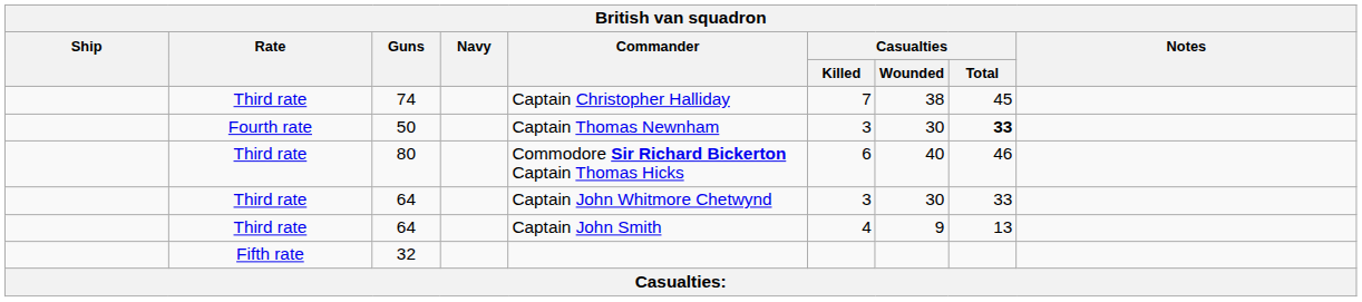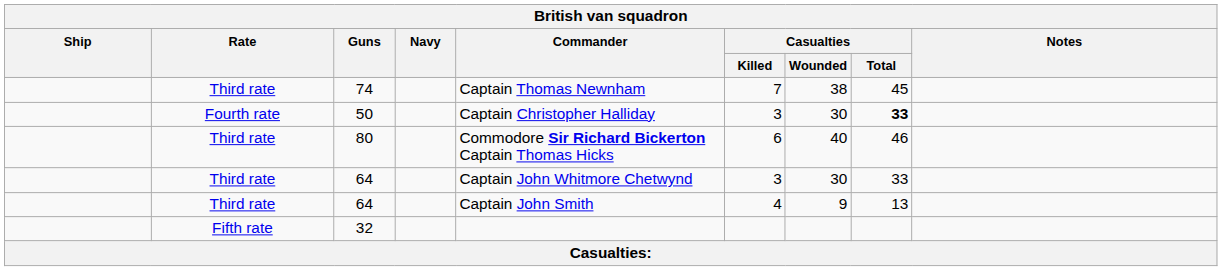 <table class="wikitable" border="1" style="width:100%;">
 <tr style="vertical-align:top;">
 <th colspan="11" bgcolor="white">British van squadron</th>
 </tr>
 <tr valign="top"|- style="vertical-align:top;">
 <th width=12%; align= center rowspan=2><small> Ship </small></th>
 <th width=15%; align= center rowspan=2><small> Rate </small></th>
 <th width=5%; align= center rowspan=2><small> Guns </small></th>
 <th width=5%; align= center rowspan=2><small> Navy </small></th>
 <th width=22%; align= center rowspan=2><small> Commander </small></th>
 <th width=15%; align= center colspan=3><small>Casualties</small></th>
 <th width=25%; align= center rowspan=2><small>Notes</small></th>
 </tr>
 <tr style="vertical-align:top;">
 <th width=5%; align= center><small> Killed </small></th>
 <th width=5%; align= center><small> Wounded </small></th>
 <th width=5%; align= center><small> Total</small></th>
 </tr>
 <tr style="vertical-align:top;">
 <td align= left></td>
 <td align= center><a href='#'>Third rate</a></td>
 <td align= center>74</td>
 <td align= center></td>
-<td align= left>Captain <a href='#'>Christopher Halliday</a></td>
+<td align= left>Captain <a href='#'>Thomas Newnham</a></td>
 <td align= right>7</td>
 <td align= right>38</td>
 <td align= right>45</td>
 <td align= left></td>
 </tr>
 <tr style="vertical-align:top;">
 <td align= left></td>
 <td align= center><a href='#'>Fourth rate</a></td>
 <td align= center>50</td>
 <td align= center></td>
-<td align= left>Captain <a href='#'>Thomas Newnham</a></td>
+<td align= left>Captain <a href='#'>Christopher Halliday</a></td>
 <td align= right>3</td>
 <td align= right>30</td>
 <td align= right><strong>33</strong></td>
 <td align= left></td>
 </tr>
 <tr style="vertical-align:top;">
 <td align= left></td>
 <td align= center><a href='#'>Third rate</a></td>
 <td align= center>80</td>
 <td align= center></td>
 <td align= left>Commodore <strong><a href='#'>Sir Richard Bickerton</a></strong><br>Captain <a href='#'>Thomas Hicks</a></td>
 <td align= right>6</td>
 <td align= right>40</td>
 <td align= right>46</td>
 <td align= left></td>
 </tr>
 <tr style="vertical-align:top;">
 <td align= left></td>
 <td align= center><a href='#'>Third rate</a></td>
 <td align= center>64</td>
 <td align= center></td>
 <td align= left>Captain <a href='#'>John Whitmore Chetwynd</a></td>
 <td align= right>3</td>
 <td align= right>30</td>
 <td align= right>33</td>
 <td align= left></td>
 </tr>
 <tr style="vertical-align:top;">
 <td align= left></td>
 <td align= center><a href='#'>Third rate</a></td>
 <td align= center>64</td>
 <td align= center></td>
 <td align= left>Captain <a href='#'>John Smith</a></td>
 <td align= right>4</td>
 <td align= right>9</td>
 <td align= right>13</td>
 <td align= left></td>
 </tr>
 <tr style="vertical-align:top;">
 <td align= left></td>
 <td align= center><a href='#'>Fifth rate</a></td>
 <td align= center>32</td>
 <td align= center></td>
 <td align= left></td>
 <td align= right></td>
 <td align= right></td>
 <td align= right></td>
 <td align= left></td>
 </tr>
 <tr style="vertical-align:top;">
 <th colspan="11" bgcolor="white">Casualties:</th>
 </tr>
 </table>
